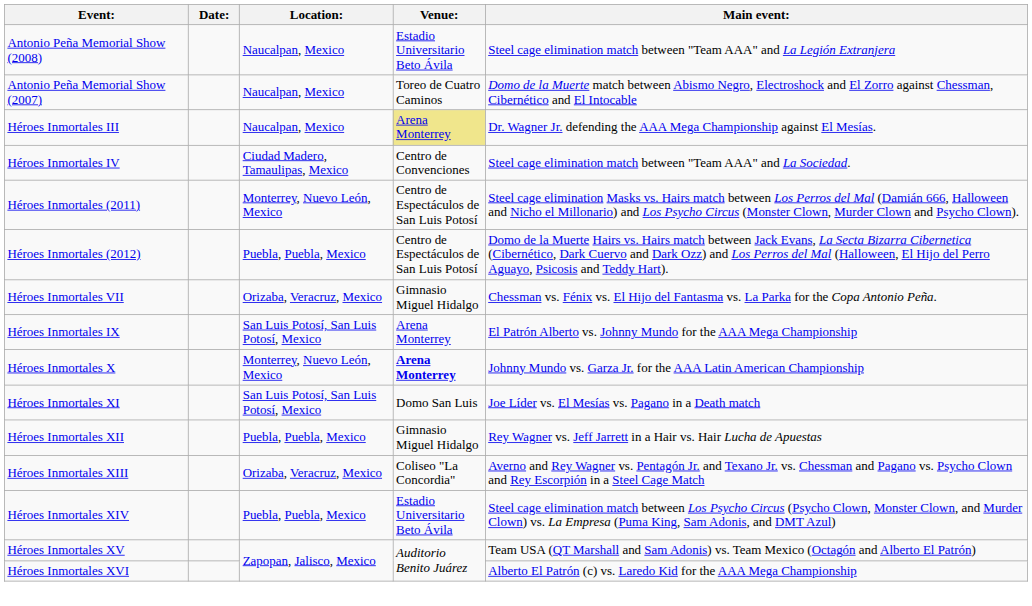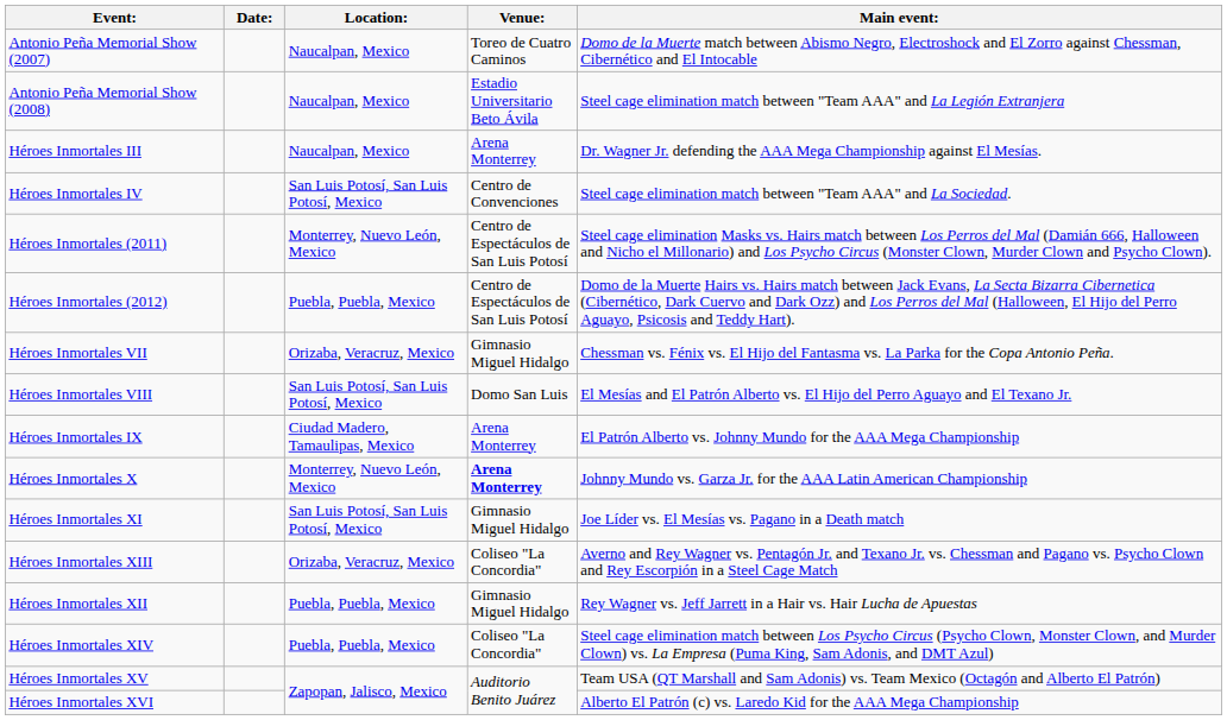 <table class="wikitable" width=100%>
 <tr>
 <th width=18%>Event:</th>
 <th width=5%>Date:</th>
 <th width=15%>Location:</th>
 <th width="9%">Venue:</th>
 <th width=60%>Main event:</th>
 </tr>
 <tr>
+<td><a href='#'>Antonio Peña Memorial Show (2007)</a></td>
+<td></td>
+<td><a href='#'>Naucalpan</a>, <a href='#'>Mexico</a></td>
+<td>Toreo de Cuatro Caminos</td>
+<td><em><a href='#'>Domo de la Muerte</a></em> match between <a href='#'>Abismo Negro</a>, <a href='#'>Electroshock</a> and <a href='#'>El Zorro</a> against <a href='#'>Chessman</a>, <a href='#'>Cibernético</a> and <a href='#'>El Intocable</a></td>
+</tr>
+<tr>
 <td><a href='#'>Antonio Peña Memorial Show (2008)</a></td>
 <td></td>
 <td><a href='#'>Naucalpan</a>, <a href='#'>Mexico</a></td>
 <td><a href='#'>Estadio Universitario Beto Ávila</a></td>
 <td><a href='#'>Steel cage elimination match</a> between "Team AAA" and <em><a href='#'>La Legión Extranjera</a></em></td>
 </tr>
 <tr>
-<td><a href='#'>Antonio Peña Memorial Show (2007)</a></td>
-<td></td>
-<td><a href='#'>Naucalpan</a>, <a href='#'>Mexico</a></td>
-<td>Toreo de Cuatro Caminos</td>
-<td><em><a href='#'>Domo de la Muerte</a></em> match between <a href='#'>Abismo Negro</a>, <a href='#'>Electroshock</a> and <a href='#'>El Zorro</a> against <a href='#'>Chessman</a>, <a href='#'>Cibernético</a> and <a href='#'>El Intocable</a></td>
-</tr>
-<tr>
 <td><a href='#'>Héroes Inmortales III</a></td>
 <td></td>
 <td><a href='#'>Naucalpan</a>, <a href='#'>Mexico</a></td>
-<td style="background: khaki;"><a href='#'>Arena Monterrey</a></td>
+<td><a href='#'>Arena Monterrey</a></td>
 <td><a href='#'>Dr. Wagner Jr.</a> defending the <a href='#'>AAA Mega Championship</a> against <a href='#'>El Mesías</a>.</td>
 </tr>
 <tr>
 <td><a href='#'>Héroes Inmortales IV</a></td>
 <td></td>
-<td><a href='#'>Ciudad Madero</a>, <a href='#'>Tamaulipas</a>, <a href='#'>Mexico</a></td>
+<td><a href='#'>San Luis Potosí, San Luis Potosí</a>, <a href='#'>Mexico</a></td>
 <td>Centro de Convenciones</td>
 <td><a href='#'>Steel cage elimination match</a> between "Team AAA" and <em><a href='#'>La Sociedad</a></em>.</td>
 </tr>
 <tr>
 <td><a href='#'>Héroes Inmortales (2011)</a></td>
 <td></td>
 <td><a href='#'>Monterrey</a>, <a href='#'>Nuevo León</a>, <a href='#'>Mexico</a></td>
 <td>Centro de Espectáculos de San Luis Potosí</td>
 <td><a href='#'>Steel cage elimination</a> <a href='#'>Masks vs. Hairs match</a> between <em><a href='#'>Los Perros del Mal</a></em> (<a href='#'>Damián 666</a>, <a href='#'>Halloween</a> and <a href='#'>Nicho el Millonario</a>) and <em><a href='#'>Los Psycho Circus</a></em> (<a href='#'>Monster Clown</a>, <a href='#'>Murder Clown</a> and <a href='#'>Psycho Clown</a>).</td>
 </tr>
 <tr>
 <td><a href='#'>Héroes Inmortales (2012)</a></td>
 <td></td>
 <td><a href='#'>Puebla</a>, <a href='#'>Puebla</a>, <a href='#'>Mexico</a></td>
 <td>Centro de Espectáculos de San Luis Potosí</td>
 <td><a href='#'>Domo de la Muerte</a> <a href='#'>Hairs vs. Hairs match</a> between <a href='#'>Jack Evans</a>, <em><a href='#'>La Secta Bizarra Cibernetica</a></em> (<a href='#'>Cibernético</a>, <a href='#'>Dark Cuervo</a> and <a href='#'>Dark Ozz</a>) and <em><a href='#'>Los Perros del Mal</a></em> (<a href='#'>Halloween</a>, <a href='#'>El Hijo del Perro Aguayo</a>, <a href='#'>Psicosis</a> and <a href='#'>Teddy Hart</a>).</td>
 </tr>
 <tr>
 <td><a href='#'>Héroes Inmortales VII</a></td>
 <td></td>
 <td><a href='#'>Orizaba</a>, <a href='#'>Veracruz</a>, <a href='#'>Mexico</a></td>
 <td>Gimnasio Miguel Hidalgo</td>
 <td><a href='#'>Chessman</a> vs. <a href='#'>Fénix</a> vs. <a href='#'>El Hijo del Fantasma</a> vs. <a href='#'>La Parka</a> for the <em>Copa Antonio Peña</em>.</td>
 </tr>
 <tr>
+<td><a href='#'>Héroes Inmortales VIII</a></td>
+<td></td>
+<td><a href='#'>San Luis Potosí, San Luis Potosí</a>, <a href='#'>Mexico</a></td>
+<td>Domo San Luis</td>
+<td><a href='#'>El Mesías</a> and <a href='#'>El Patrón Alberto</a> vs. <a href='#'>El Hijo del Perro Aguayo</a> and <a href='#'>El Texano Jr.</a></td>
+</tr>
+<tr>
 <td><a href='#'>Héroes Inmortales IX</a></td>
 <td></td>
-<td><a href='#'>San Luis Potosí, San Luis Potosí</a>, <a href='#'>Mexico</a></td>
+<td><a href='#'>Ciudad Madero</a>, <a href='#'>Tamaulipas</a>, <a href='#'>Mexico</a></td>
 <td><a href='#'>Arena Monterrey</a></td>
 <td><a href='#'>El Patrón Alberto</a> vs. <a href='#'>Johnny Mundo</a> for the <a href='#'>AAA Mega Championship</a></td>
 </tr>
 <tr>
 <td><a href='#'>Héroes Inmortales X</a></td>
 <td></td>
 <td><a href='#'>Monterrey</a>, <a href='#'>Nuevo León</a>, <a href='#'>Mexico</a></td>
 <td><strong><a href='#'>Arena Monterrey</a></strong></td>
 <td><a href='#'>Johnny Mundo</a> vs. <a href='#'>Garza Jr.</a> for the <a href='#'>AAA Latin American Championship</a></td>
 </tr>
 <tr>
 <td><a href='#'>Héroes Inmortales XI</a></td>
 <td></td>
 <td><a href='#'>San Luis Potosí, San Luis Potosí</a>, <a href='#'>Mexico</a></td>
-<td>Domo San Luis</td>
+<td>Gimnasio Miguel Hidalgo</td>
 <td><a href='#'>Joe Líder</a> vs. <a href='#'>El Mesías</a> vs. <a href='#'>Pagano</a> in a <a href='#'>Death match</a></td>
+</tr>
+<tr>
+<td><a href='#'>Héroes Inmortales XIII</a></td>
+<td></td>
+<td><a href='#'>Orizaba</a>, <a href='#'>Veracruz</a>, <a href='#'>Mexico</a></td>
+<td>Coliseo "La Concordia"</td>
+<td><a href='#'>Averno</a> and <a href='#'>Rey Wagner</a> vs. <a href='#'>Pentagón Jr.</a> and <a href='#'>Texano Jr.</a> vs. <a href='#'>Chessman</a> and <a href='#'>Pagano</a> vs. <a href='#'>Psycho Clown</a> and <a href='#'>Rey Escorpión</a> in a <a href='#'>Steel Cage Match</a></td>
 </tr>
 <tr>
 <td><a href='#'>Héroes Inmortales XII</a></td>
 <td></td>
 <td><a href='#'>Puebla</a>, <a href='#'>Puebla</a>, <a href='#'>Mexico</a></td>
 <td>Gimnasio Miguel Hidalgo</td>
 <td><a href='#'>Rey Wagner</a> vs. <a href='#'>Jeff Jarrett</a> in a Hair vs. Hair <em>Lucha de Apuestas</em></td>
 </tr>
 <tr>
-<td><a href='#'>Héroes Inmortales XIII</a></td>
-<td></td>
-<td><a href='#'>Orizaba</a>, <a href='#'>Veracruz</a>, <a href='#'>Mexico</a></td>
-<td>Coliseo "La Concordia"</td>
-<td><a href='#'>Averno</a> and <a href='#'>Rey Wagner</a> vs. <a href='#'>Pentagón Jr.</a> and <a href='#'>Texano Jr.</a> vs. <a href='#'>Chessman</a> and <a href='#'>Pagano</a> vs. <a href='#'>Psycho Clown</a> and <a href='#'>Rey Escorpión</a> in a <a href='#'>Steel Cage Match</a></td>
-</tr>
-<tr>
 <td><a href='#'>Héroes Inmortales XIV</a></td>
 <td></td>
 <td><a href='#'>Puebla</a>, <a href='#'>Puebla</a>, <a href='#'>Mexico</a></td>
-<td><a href='#'>Estadio Universitario Beto Ávila</a></td>
+<td>Coliseo "La Concordia"</td>
 <td><a href='#'>Steel cage elimination match</a> between <em><a href='#'>Los Psycho Circus</a></em> (<a href='#'>Psycho Clown</a>, <a href='#'>Monster Clown</a>, and <a href='#'>Murder Clown</a>) vs. <em>La Empresa</em> (<a href='#'>Puma King</a>, <a href='#'>Sam Adonis</a>, and <a href='#'>DMT Azul</a>)</td>
 </tr>
 <tr>
 <td><a href='#'>Héroes Inmortales XV</a></td>
 <td></td>
 <td rowspan=2><a href='#'>Zapopan</a>, <a href='#'>Jalisco</a>, <a href='#'>Mexico</a></td>
 <td rowspan=2><em>Auditorio Benito Juárez</em></td>
 <td>Team USA (<a href='#'>QT Marshall</a> and <a href='#'>Sam Adonis</a>) vs. Team Mexico (<a href='#'>Octagón</a> and <a href='#'>Alberto El Patrón</a>)</td>
 </tr>
 <tr>
 <td><a href='#'>Héroes Inmortales XVI</a></td>
 <td></td>
 <td><a href='#'>Alberto El Patrón</a> (c) vs. <a href='#'>Laredo Kid</a> for the <a href='#'>AAA Mega Championship</a></td>
 </tr>
 </table>
